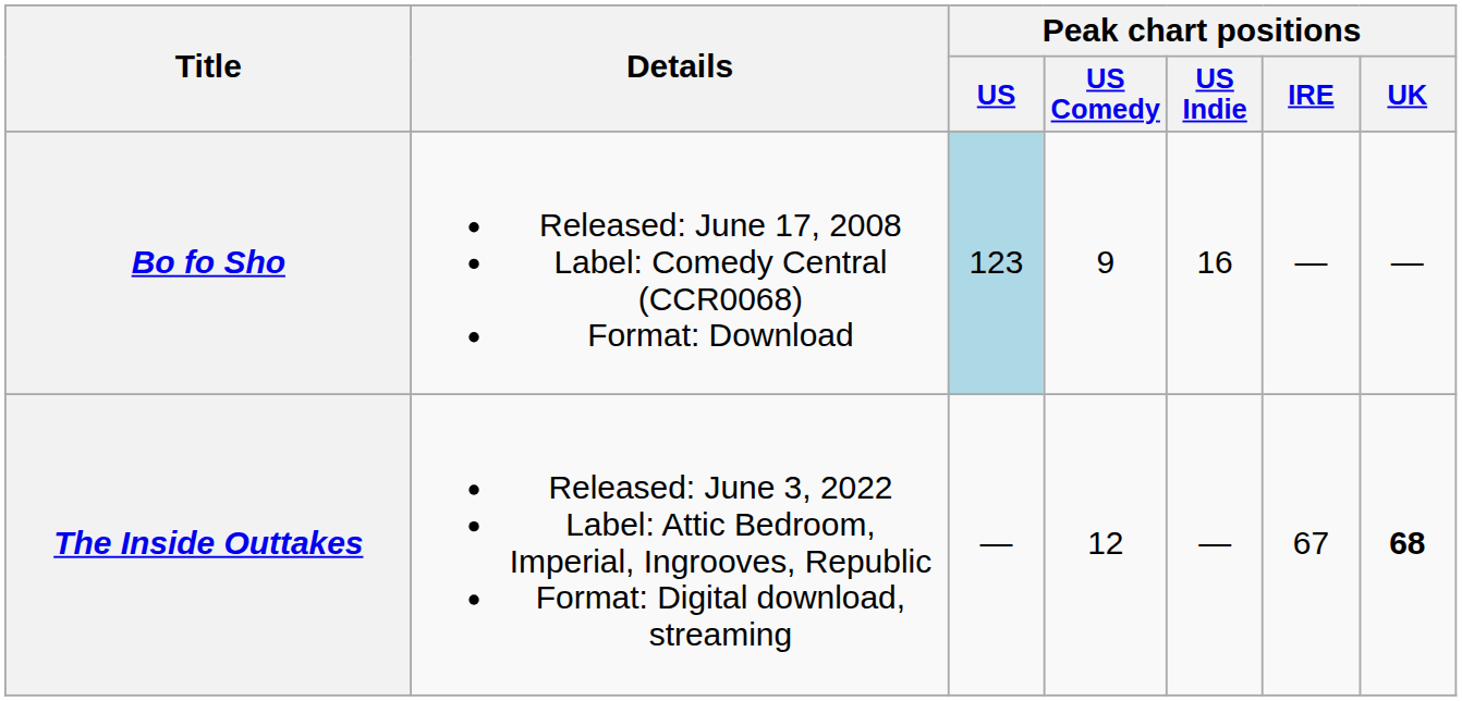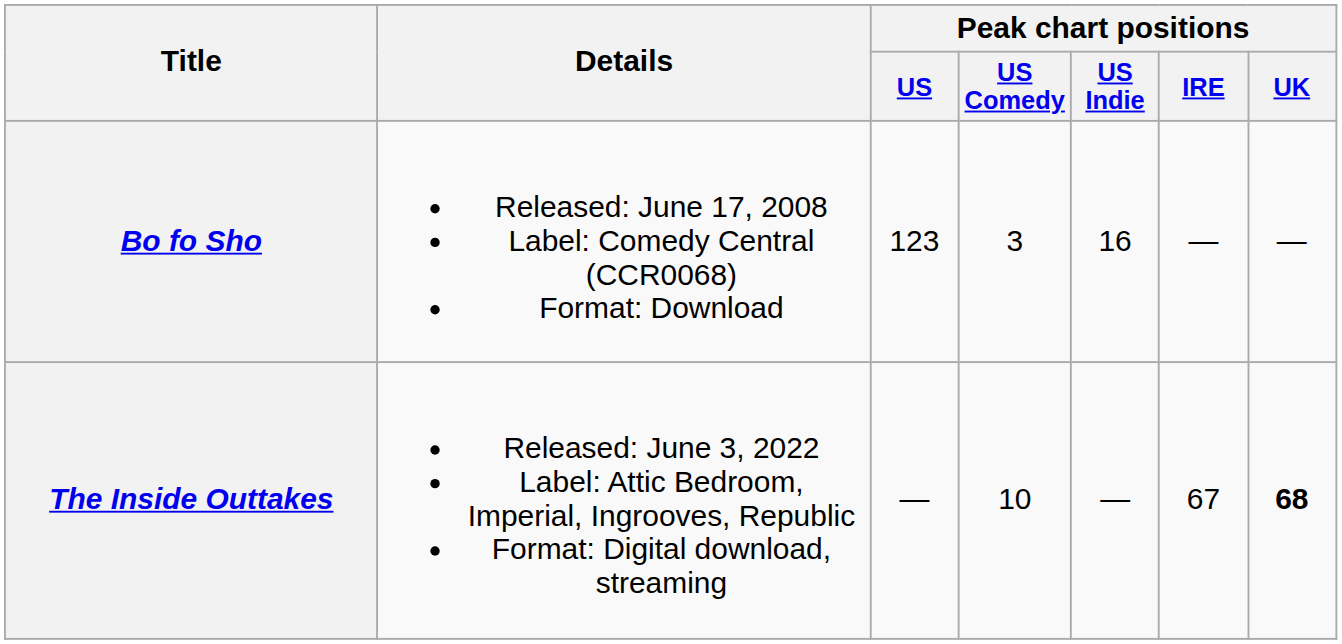 <table class="wikitable plainrowheaders" style="text-align:center;" border="1">
 <tr>
 <th scope="col" rowspan="2" style="width:12em;">Title</th>
 <th scope="col" rowspan="2" style="width:16em;">Details</th>
 <th scope="col" colspan="5">Peak chart positions</th>
 </tr>
 <tr>
 <th scope="col" style="width:3em;font-size:85%;"><a href='#'>US</a><br></th>
 <th scope="col" style="width:3em;font-size:85%;"><a href='#'>US<br>Comedy</a><br></th>
 <th scope="col" style="width:3em;font-size:85%;"><a href='#'>US<br>Indie</a><br></th>
 <th scope="col" style="width:3em;font-size:85%;"><a href='#'>IRE</a><br></th>
 <th scope="col" style="width:3em;font-size:85%;"><a href='#'>UK</a><br></th>
 </tr>
 <tr>
 <th scope="row"><em><a href='#'>Bo fo Sho</a></em></th>
 <td><br><ul><li>Released: June 17, 2008</li><li>Label: Comedy Central (CCR0068)</li><li>Format: Download</li></ul></td>
-<td style="background: lightblue;">123</td>
-<td>9</td>
+<td>123</td>
+<td>3</td>
 <td>16</td>
 <td>―</td>
 <td>―</td>
 </tr>
 <tr>
 <th scope="row"><em><a href='#'>The Inside Outtakes</a></em></th>
 <td><br><ul><li>Released: June 3, 2022</li><li>Label: Attic Bedroom, Imperial, Ingrooves, Republic</li><li>Format: Digital download, streaming</li></ul></td>
 <td>―</td>
-<td>12</td>
+<td>10</td>
 <td>―</td>
 <td>67</td>
 <td><strong>68</strong></td>
 </tr>
 </table>
